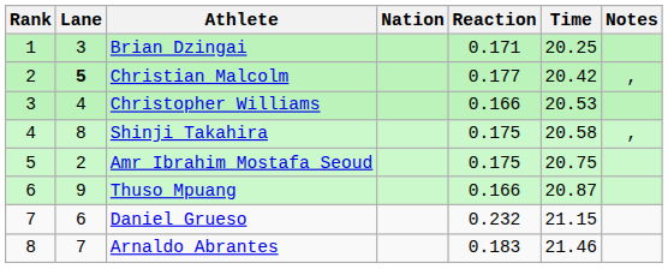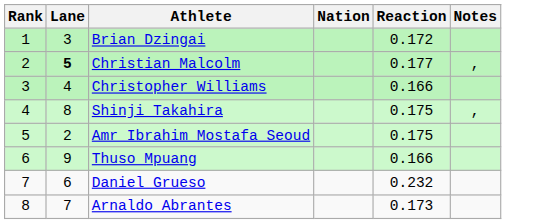 <table class="wikitable sortable" style="text-align:center">
 <tr>
 <th>Rank</th>
 <th>Lane</th>
 <th>Athlete</th>
 <th>Nation</th>
 <th>Reaction</th>
-<th>Time</th>
 <th>Notes</th>
 </tr>
 <tr bgcolor=bbf3bb>
 <td>1</td>
 <td>3</td>
 <td align=left><a href='#'>Brian Dzingai</a></td>
 <td align=left></td>
-<td>0.171</td>
-<td>20.25</td>
+<td>0.172</td>
 <td></td>
 </tr>
 <tr bgcolor=bbf3bb>
 <td>2</td>
 <td><strong>5</strong></td>
 <td align=left><a href='#'>Christian Malcolm</a></td>
 <td align=left></td>
 <td>0.177</td>
-<td>20.42</td>
 <td>, </td>
 </tr>
 <tr bgcolor=bbf3bb>
 <td>3</td>
 <td>4</td>
 <td align=left><a href='#'>Christopher Williams</a></td>
 <td align=left></td>
 <td>0.166</td>
-<td>20.53</td>
 <td></td>
 </tr>
 <tr bgcolor=ccf9cc>
 <td>4</td>
 <td>8</td>
 <td align=left><a href='#'>Shinji Takahira</a></td>
 <td align=left></td>
 <td>0.175</td>
-<td>20.58</td>
 <td>, </td>
 </tr>
 <tr bgcolor=ccf9cc>
 <td>5</td>
 <td>2</td>
 <td align=left><a href='#'>Amr Ibrahim Mostafa Seoud</a></td>
 <td align=left></td>
 <td>0.175</td>
-<td>20.75</td>
 <td></td>
 </tr>
 <tr bgcolor=ccf9cc>
 <td>6</td>
 <td>9</td>
 <td align=left><a href='#'>Thuso Mpuang</a></td>
 <td align=left></td>
 <td>0.166</td>
-<td>20.87</td>
 <td></td>
 </tr>
 <tr>
 <td>7</td>
 <td>6</td>
 <td align=left><a href='#'>Daniel Grueso</a></td>
 <td align=left></td>
 <td>0.232</td>
-<td>21.15</td>
 <td></td>
 </tr>
 <tr>
 <td>8</td>
 <td>7</td>
 <td align=left><a href='#'>Arnaldo Abrantes</a></td>
 <td align=left></td>
-<td>0.183</td>
-<td>21.46</td>
+<td>0.173</td>
 <td></td>
 </tr>
 </table>
